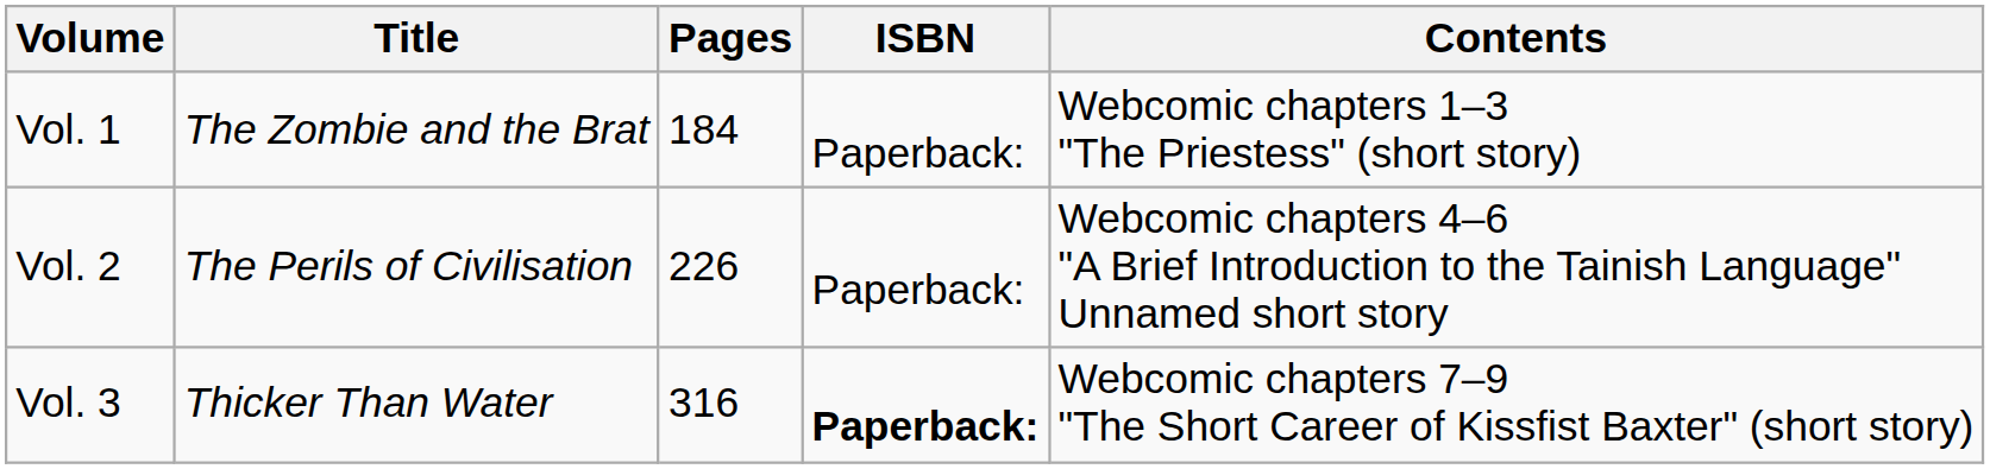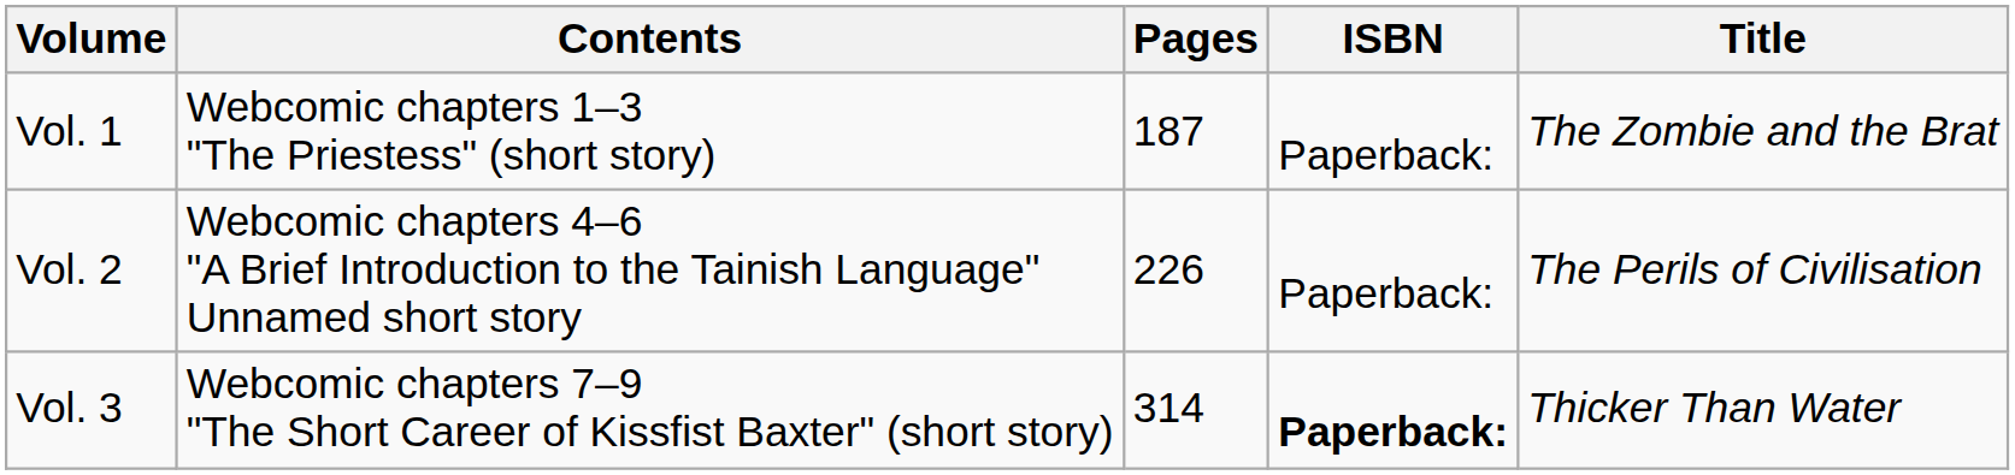 <table class="wikitable">
 <tr>
 <th>Volume</th>
-<th>Title</th>
+<th>Contents</th>
 <th>Pages</th>
 <th>ISBN</th>
-<th>Contents</th>
+<th>Title</th>
 </tr>
 <tr>
 <td>Vol. 1</td>
+<td>Webcomic chapters 1–3<br>"The Priestess" (short story)</td>
+<td>187</td>
+<td><br>Paperback: </td>
 <td><em>The Zombie and the Brat</em></td>
-<td>184</td>
-<td><br>Paperback: </td>
-<td>Webcomic chapters 1–3<br>"The Priestess" (short story)</td>
 </tr>
 <tr>
 <td>Vol. 2</td>
-<td><em>The Perils of Civilisation</em></td>
+<td>Webcomic chapters 4–6<br>"A Brief Introduction to the Tainish Language"<br>Unnamed short story</td>
 <td>226</td>
 <td><br>Paperback: </td>
-<td>Webcomic chapters 4–6<br>"A Brief Introduction to the Tainish Language"<br>Unnamed short story</td>
+<td><em>The Perils of Civilisation</em></td>
 </tr>
 <tr>
 <td>Vol. 3</td>
+<td>Webcomic chapters 7–9<br>"The Short Career of Kissfist Baxter" (short story)</td>
+<td>314</td>
+<td><strong><br>Paperback: </strong></td>
 <td><em>Thicker Than Water</em></td>
-<td>316</td>
-<td><strong><br>Paperback: </strong></td>
-<td>Webcomic chapters 7–9<br>"The Short Career of Kissfist Baxter" (short story)</td>
 </tr>
 </table>
